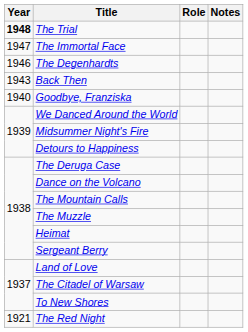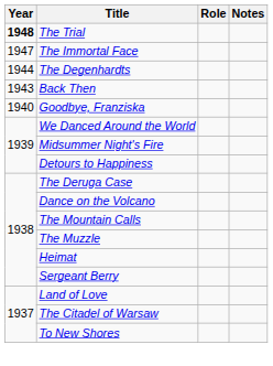 <table class="wikitable sortable">
 <tr>
 <th>Year</th>
 <th>Title</th>
 <th>Role</th>
 <th class="unsortable">Notes</th>
 </tr>
 <tr>
 <td><strong>1948</strong></td>
 <td><em><a href='#'>The Trial</a></em></td>
 <td></td>
 <td></td>
 </tr>
 <tr>
 <td>1947</td>
 <td><em><a href='#'>The Immortal Face</a></em></td>
 <td></td>
 <td></td>
 </tr>
 <tr>
-<td>1946</td>
+<td>1944</td>
 <td><em><a href='#'>The Degenhardts</a></em></td>
 <td></td>
 <td></td>
 </tr>
 <tr>
 <td>1943</td>
 <td><em><a href='#'>Back Then</a></em></td>
 <td></td>
 <td></td>
 </tr>
 <tr>
 <td>1940</td>
 <td><em><a href='#'>Goodbye, Franziska</a></em></td>
 <td></td>
 <td></td>
 </tr>
 <tr>
 <td rowspan=3>1939</td>
 <td><em><a href='#'>We Danced Around the World</a></em></td>
 <td></td>
 <td></td>
 </tr>
 <tr>
 <td><em><a href='#'>Midsummer Night's Fire</a></em></td>
 <td></td>
 <td></td>
 </tr>
 <tr>
 <td><em><a href='#'>Detours to Happiness</a></em></td>
 <td></td>
 <td></td>
 </tr>
 <tr>
 <td rowspan=6>1938</td>
 <td><em><a href='#'>The Deruga Case</a></em></td>
 <td></td>
 <td></td>
 </tr>
 <tr>
 <td><em><a href='#'>Dance on the Volcano</a></em></td>
 <td></td>
 <td></td>
 </tr>
 <tr>
 <td><em><a href='#'>The Mountain Calls</a></em></td>
 <td></td>
 <td></td>
 </tr>
 <tr>
 <td><em><a href='#'>The Muzzle</a></em></td>
 <td></td>
 <td></td>
 </tr>
 <tr>
 <td><em><a href='#'>Heimat</a></em></td>
 <td></td>
 <td></td>
 </tr>
 <tr>
 <td><em><a href='#'>Sergeant Berry</a></em></td>
 <td></td>
 <td></td>
 </tr>
 <tr>
 <td rowspan=3>1937</td>
 <td><em><a href='#'>Land of Love</a></em></td>
 <td></td>
 <td></td>
 </tr>
 <tr>
 <td><em><a href='#'>The Citadel of Warsaw</a></em></td>
 <td></td>
 <td></td>
 </tr>
 <tr>
 <td><em><a href='#'>To New Shores</a></em></td>
 <td></td>
 <td></td>
 </tr>
-<tr>
-<td>1921</td>
-<td><em><a href='#'>The Red Night</a></em></td>
-<td></td>
-<td></td>
-</tr>
 </table>
